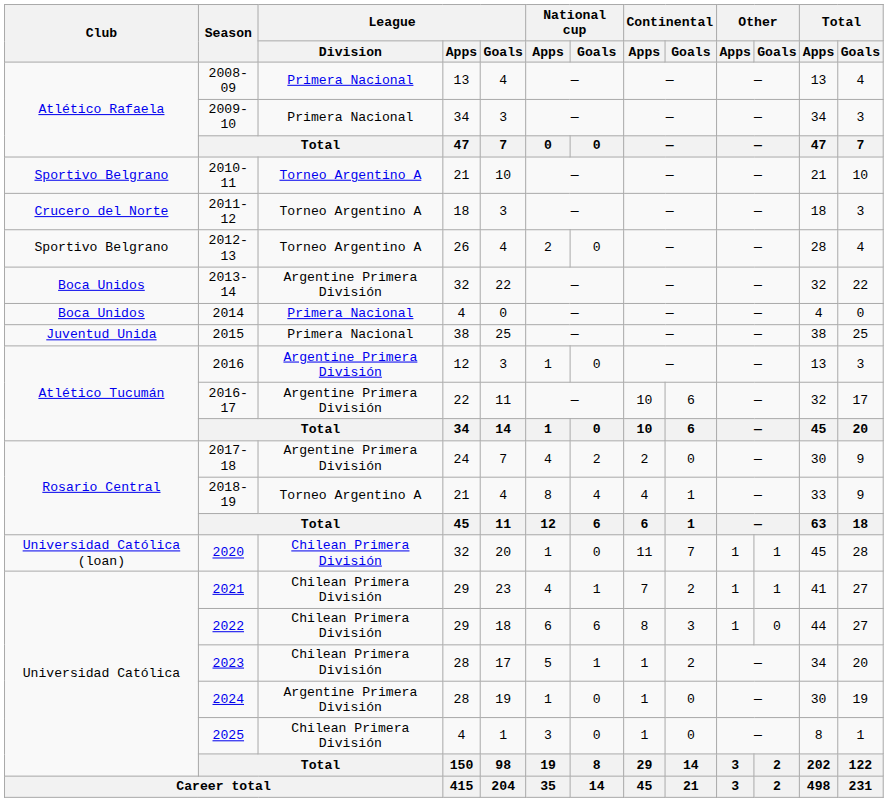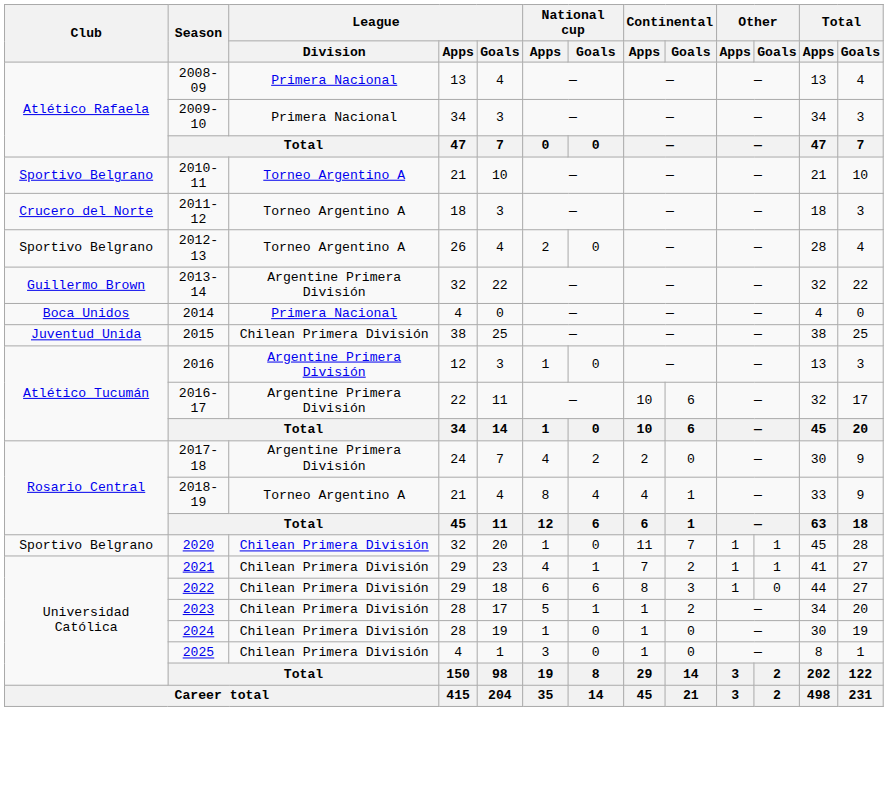 <table class="wikitable" style="text-align:center">
 <tr>
 <th rowspan=2>Club</th>
 <th rowspan=2>Season</th>
 <th colspan=3>League</th>
 <th colspan=2>National cup</th>
 <th colspan=2>Continental</th>
 <th colspan=2>Other</th>
 <th colspan=2>Total</th>
 </tr>
 <tr>
 <th>Division</th>
 <th>Apps</th>
 <th>Goals</th>
 <th>Apps</th>
 <th>Goals</th>
 <th>Apps</th>
 <th>Goals</th>
 <th>Apps</th>
 <th>Goals</th>
 <th>Apps</th>
 <th>Goals</th>
 </tr>
 <tr>
 <td valign="center" rowspan="3"><a href='#'>Atlético Rafaela</a></td>
 <td>2008-09</td>
 <td><a href='#'>Primera Nacional</a></td>
 <td>13</td>
 <td>4</td>
 <td colspan=2>—</td>
 <td colspan="2">—</td>
 <td colspan="2">—</td>
 <td>13</td>
 <td>4</td>
 </tr>
 <tr>
 <td>2009-10</td>
 <td>Primera Nacional</td>
 <td>34</td>
 <td>3</td>
 <td colspan="2">—</td>
 <td colspan="2">—</td>
 <td colspan="2">—</td>
 <td>34</td>
 <td>3</td>
 </tr>
 <tr>
 <th colspan="2">Total</th>
 <th>47</th>
 <th>7</th>
 <th>0</th>
 <th>0</th>
 <th colspan="2">—</th>
 <th colspan="2">—</th>
 <th>47</th>
 <th>7</th>
 </tr>
 <tr>
 <td valign="center"><a href='#'>Sportivo Belgrano</a></td>
 <td>2010-11</td>
 <td><a href='#'>Torneo Argentino A</a></td>
 <td>21</td>
 <td>10</td>
 <td colspan=2>—</td>
 <td colspan="2">—</td>
 <td colspan="2">—</td>
 <td>21</td>
 <td>10</td>
 </tr>
 <tr>
 <td><a href='#'>Crucero del Norte</a></td>
 <td>2011-12</td>
 <td>Torneo Argentino A</td>
 <td>18</td>
 <td>3</td>
 <td colspan="2">—</td>
 <td colspan="2">—</td>
 <td colspan="2">—</td>
 <td>18</td>
 <td>3</td>
 </tr>
 <tr>
 <td>Sportivo Belgrano</td>
 <td>2012-13</td>
 <td>Torneo Argentino A</td>
 <td>26</td>
 <td>4</td>
 <td>2</td>
 <td>0</td>
 <td colspan="2">—</td>
 <td colspan="2">—</td>
 <td>28</td>
 <td>4</td>
 </tr>
 <tr>
-<td><a href='#'>Boca Unidos</a></td>
+<td><a href='#'>Guillermo Brown</a></td>
 <td>2013-14</td>
 <td>Argentine Primera División</td>
 <td>32</td>
 <td>22</td>
 <td colspan="2">—</td>
 <td colspan="2">—</td>
 <td colspan="2">—</td>
 <td>32</td>
 <td>22</td>
 </tr>
 <tr>
 <td><a href='#'>Boca Unidos</a></td>
 <td>2014</td>
 <td><a href='#'>Primera Nacional</a></td>
 <td>4</td>
 <td>0</td>
 <td colspan="2">—</td>
 <td colspan="2">—</td>
 <td colspan="2">—</td>
 <td>4</td>
 <td>0</td>
 </tr>
 <tr>
 <td><a href='#'>Juventud Unida</a></td>
 <td>2015</td>
-<td>Primera Nacional</td>
+<td>Chilean Primera División</td>
 <td>38</td>
 <td>25</td>
 <td colspan="2">—</td>
 <td colspan="2">—</td>
 <td colspan="2">—</td>
 <td>38</td>
 <td>25</td>
 </tr>
 <tr>
 <td valign="center" rowspan="3"><a href='#'>Atlético Tucumán</a></td>
 <td>2016</td>
 <td><a href='#'>Argentine Primera División</a></td>
 <td>12</td>
 <td>3</td>
 <td>1</td>
 <td>0</td>
 <td colspan="2">—</td>
 <td colspan="2">—</td>
 <td>13</td>
 <td>3</td>
 </tr>
 <tr>
 <td>2016-17</td>
 <td>Argentine Primera División</td>
 <td>22</td>
 <td>11</td>
 <td colspan="2">—</td>
 <td>10</td>
 <td>6</td>
 <td colspan="2">—</td>
 <td>32</td>
 <td>17</td>
 </tr>
 <tr>
 <th colspan="2">Total</th>
 <th>34</th>
 <th>14</th>
 <th>1</th>
 <th>0</th>
 <th>10</th>
 <th>6</th>
 <th colspan="2">—</th>
 <th>45</th>
 <th>20</th>
 </tr>
 <tr>
 <td valign="center" rowspan="3"><a href='#'>Rosario Central</a></td>
 <td>2017-18</td>
 <td>Argentine Primera División</td>
 <td>24</td>
 <td>7</td>
 <td>4</td>
 <td>2</td>
 <td>2</td>
 <td>0</td>
 <td colspan="2">—</td>
 <td>30</td>
 <td>9</td>
 </tr>
 <tr>
 <td>2018-19</td>
 <td>Torneo Argentino A</td>
 <td>21</td>
 <td>4</td>
 <td>8</td>
 <td>4</td>
 <td>4</td>
 <td>1</td>
 <td colspan="2">—</td>
 <td>33</td>
 <td>9</td>
 </tr>
 <tr>
 <th colspan="2">Total</th>
 <th>45</th>
 <th>11</th>
 <th>12</th>
 <th>6</th>
 <th>6</th>
 <th>1</th>
 <th colspan="2">—</th>
 <th>63</th>
 <th>18</th>
 </tr>
 <tr>
-<td valign="center"><a href='#'>Universidad Católica</a> (loan)</td>
+<td>Sportivo Belgrano</td>
 <td><a href='#'>2020</a></td>
 <td><a href='#'>Chilean Primera División</a></td>
 <td>32</td>
 <td>20</td>
 <td>1</td>
 <td>0</td>
 <td>11</td>
 <td>7</td>
 <td>1</td>
 <td>1</td>
 <td>45</td>
 <td>28</td>
 </tr>
 <tr>
 <td rowspan="6">Universidad Católica</td>
 <td><a href='#'>2021</a></td>
 <td>Chilean Primera División</td>
 <td>29</td>
 <td>23</td>
 <td>4</td>
 <td>1</td>
 <td>7</td>
 <td>2</td>
 <td>1</td>
 <td>1</td>
 <td>41</td>
 <td>27</td>
 </tr>
 <tr>
 <td><a href='#'>2022</a></td>
 <td>Chilean Primera División</td>
 <td>29</td>
 <td>18</td>
 <td>6</td>
 <td>6</td>
 <td>8</td>
 <td>3</td>
 <td>1</td>
 <td>0</td>
 <td>44</td>
 <td>27</td>
 </tr>
 <tr>
 <td><a href='#'>2023</a></td>
 <td>Chilean Primera División</td>
 <td>28</td>
 <td>17</td>
 <td>5</td>
 <td>1</td>
 <td>1</td>
 <td>2</td>
 <td colspan="2">—</td>
 <td>34</td>
 <td>20</td>
 </tr>
 <tr>
 <td><a href='#'>2024</a></td>
-<td>Argentine Primera División</td>
+<td>Chilean Primera División</td>
 <td>28</td>
 <td>19</td>
 <td>1</td>
 <td>0</td>
 <td>1</td>
 <td>0</td>
 <td colspan="2">—</td>
 <td>30</td>
 <td>19</td>
 </tr>
 <tr>
 <td><a href='#'>2025</a></td>
 <td>Chilean Primera División</td>
 <td>4</td>
 <td>1</td>
 <td>3</td>
 <td>0</td>
 <td>1</td>
 <td>0</td>
 <td colspan="2">—</td>
 <td>8</td>
 <td>1</td>
 </tr>
 <tr>
 <th colspan="2">Total</th>
 <th>150</th>
 <th>98</th>
 <th>19</th>
 <th>8</th>
 <th>29</th>
 <th>14</th>
 <th>3</th>
 <th>2</th>
 <th>202</th>
 <th>122</th>
 </tr>
 <tr>
 <th colspan="3">Career total</th>
 <th>415</th>
 <th>204</th>
 <th>35</th>
 <th>14</th>
 <th>45</th>
 <th>21</th>
 <th>3</th>
 <th>2</th>
 <th>498</th>
 <th>231</th>
 </tr>
 </table>
